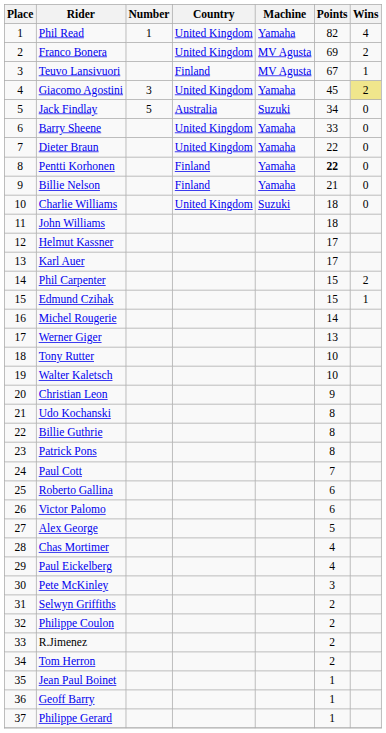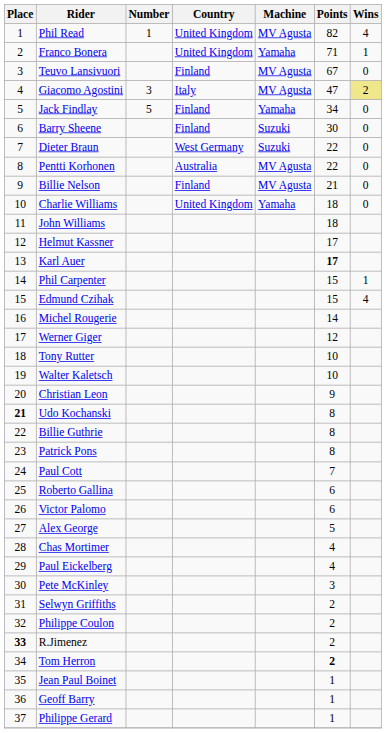 <table class="wikitable" style="font-size: 95%;">
 <tr>
 <th>Place</th>
 <th>Rider</th>
 <th>Number</th>
 <th>Country</th>
 <th>Machine</th>
 <th>Points</th>
 <th>Wins</th>
 </tr>
 <tr>
 <td align="center">1</td>
 <td> <a href='#'>Phil Read</a></td>
 <td align="center">1</td>
 <td><a href='#'>United Kingdom</a></td>
-<td><a href='#'>Yamaha</a></td>
+<td><a href='#'>MV Agusta</a></td>
 <td align="center">82</td>
 <td align="center">4</td>
 </tr>
 <tr>
 <td align="center">2</td>
 <td> <a href='#'>Franco Bonera</a></td>
 <td></td>
 <td><a href='#'>United Kingdom</a></td>
-<td><a href='#'>MV Agusta</a></td>
-<td align="center">69</td>
-<td align="center">2</td>
+<td><a href='#'>Yamaha</a></td>
+<td align="center">71</td>
+<td align="center">1</td>
 </tr>
 <tr>
 <td align="center">3</td>
 <td> <a href='#'>Teuvo Lansivuori</a></td>
 <td></td>
 <td><a href='#'>Finland</a></td>
 <td><a href='#'>MV Agusta</a></td>
 <td align="center">67</td>
-<td align="center">1</td>
+<td align="center">0</td>
 </tr>
 <tr>
 <td align="center">4</td>
 <td> <a href='#'>Giacomo Agostini</a></td>
 <td align="center">3</td>
-<td><a href='#'>United Kingdom</a></td>
-<td><a href='#'>Yamaha</a></td>
-<td align="center">45</td>
+<td><a href='#'>Italy</a></td>
+<td><a href='#'>MV Agusta</a></td>
+<td align="center">47</td>
 <td align="center" style="background: khaki;">2</td>
 </tr>
 <tr>
 <td align="center">5</td>
 <td> <a href='#'>Jack Findlay</a></td>
 <td align="center">5</td>
-<td><a href='#'>Australia</a></td>
-<td><a href='#'>Suzuki</a></td>
+<td><a href='#'>Finland</a></td>
+<td><a href='#'>Yamaha</a></td>
 <td align="center">34</td>
 <td align="center">0</td>
 </tr>
 <tr>
 <td align="center">6</td>
 <td> <a href='#'>Barry Sheene</a></td>
 <td></td>
-<td><a href='#'>United Kingdom</a></td>
-<td><a href='#'>Yamaha</a></td>
-<td align="center">33</td>
+<td><a href='#'>Finland</a></td>
+<td><a href='#'>Suzuki</a></td>
+<td align="center">30</td>
 <td align="center">0</td>
 </tr>
 <tr>
 <td align="center">7</td>
 <td> <a href='#'>Dieter Braun</a></td>
 <td></td>
-<td><a href='#'>United Kingdom</a></td>
-<td><a href='#'>Yamaha</a></td>
+<td><a href='#'>West Germany</a></td>
+<td><a href='#'>Suzuki</a></td>
 <td align="center">22</td>
 <td align="center">0</td>
 </tr>
 <tr>
 <td align="center">8</td>
 <td> <a href='#'>Pentti Korhonen</a></td>
 <td></td>
-<td><a href='#'>Finland</a></td>
-<td><a href='#'>Yamaha</a></td>
-<td align="center"><strong>22</strong></td>
+<td><a href='#'>Australia</a></td>
+<td><a href='#'>MV Agusta</a></td>
+<td align="center">22</td>
 <td align="center">0</td>
 </tr>
 <tr>
 <td align="center">9</td>
 <td> <a href='#'>Billie Nelson</a></td>
 <td></td>
 <td><a href='#'>Finland</a></td>
-<td><a href='#'>Yamaha</a></td>
+<td><a href='#'>MV Agusta</a></td>
 <td align="center">21</td>
 <td align="center">0</td>
 </tr>
 <tr>
 <td align="center">10</td>
 <td> <a href='#'>Charlie Williams</a></td>
 <td></td>
 <td><a href='#'>United Kingdom</a></td>
-<td><a href='#'>Suzuki</a></td>
+<td><a href='#'>Yamaha</a></td>
 <td align="center">18</td>
 <td align="center">0</td>
 </tr>
 <tr>
 <td align="center">11</td>
 <td><a href='#'>John Williams</a></td>
 <td align="center"></td>
 <td></td>
 <td></td>
 <td align="center">18</td>
 <td align="center"></td>
 </tr>
 <tr>
 <td align="center">12</td>
 <td><a href='#'>Helmut Kassner</a></td>
 <td align="center"></td>
 <td></td>
 <td></td>
 <td align="center">17</td>
 <td align="center"></td>
 </tr>
 <tr>
 <td align="center">13</td>
 <td><a href='#'>Karl Auer</a></td>
 <td align="center"></td>
 <td></td>
 <td></td>
-<td align="center">17</td>
+<td align="center"><strong>17</strong></td>
 <td align="center"></td>
 </tr>
 <tr>
 <td align="center">14</td>
 <td><a href='#'>Phil Carpenter</a></td>
 <td align="center"></td>
 <td></td>
 <td></td>
 <td align="center">15</td>
-<td align="center">2</td>
+<td align="center">1</td>
 </tr>
 <tr>
 <td align="center">15</td>
 <td><a href='#'>Edmund Czihak</a></td>
 <td align="center"></td>
 <td></td>
 <td></td>
 <td align="center">15</td>
-<td align="center">1</td>
+<td align="center">4</td>
 </tr>
 <tr>
 <td align="center">16</td>
 <td><a href='#'>Michel Rougerie</a></td>
 <td align="center"></td>
 <td></td>
 <td></td>
 <td align="center">14</td>
 <td align="center"></td>
 </tr>
 <tr>
 <td align="center">17</td>
 <td><a href='#'>Werner Giger</a></td>
 <td align="center"></td>
 <td></td>
 <td></td>
-<td align="center">13</td>
+<td align="center">12</td>
 <td align="center"></td>
 </tr>
 <tr>
 <td align="center">18</td>
 <td><a href='#'>Tony Rutter</a></td>
 <td align="center"></td>
 <td></td>
 <td></td>
 <td align="center">10</td>
 <td align="center"></td>
 </tr>
 <tr>
 <td align="center">19</td>
 <td><a href='#'>Walter Kaletsch</a></td>
 <td align="center"></td>
 <td></td>
 <td></td>
 <td align="center">10</td>
 <td align="center"></td>
 </tr>
 <tr>
 <td align="center">20</td>
 <td><a href='#'>Christian Leon</a></td>
 <td align="center"></td>
 <td></td>
 <td></td>
 <td align="center">9</td>
 <td align="center"></td>
 </tr>
 <tr>
-<td align="center">21</td>
+<td align="center"><strong>21</strong></td>
 <td><a href='#'>Udo Kochanski</a></td>
 <td align="center"></td>
 <td></td>
 <td></td>
 <td align="center">8</td>
 <td align="center"></td>
 </tr>
 <tr>
 <td align="center">22</td>
 <td><a href='#'>Billie Guthrie</a></td>
 <td align="center"></td>
 <td></td>
 <td></td>
 <td align="center">8</td>
 <td align="center"></td>
 </tr>
 <tr>
 <td align="center">23</td>
 <td><a href='#'>Patrick Pons</a></td>
 <td align="center"></td>
 <td></td>
 <td></td>
 <td align="center">8</td>
 <td align="center"></td>
 </tr>
 <tr>
 <td align="center">24</td>
 <td><a href='#'>Paul Cott</a></td>
 <td align="center"></td>
 <td></td>
 <td></td>
 <td align="center">7</td>
 <td align="center"></td>
 </tr>
 <tr>
 <td align="center">25</td>
 <td><a href='#'>Roberto Gallina</a></td>
 <td align="center"></td>
 <td></td>
 <td></td>
 <td align="center">6</td>
 <td align="center"></td>
 </tr>
 <tr>
 <td align="center">26</td>
 <td><a href='#'>Victor Palomo</a></td>
 <td align="center"></td>
 <td></td>
 <td></td>
 <td align="center">6</td>
 <td align="center"></td>
 </tr>
 <tr>
 <td align="center">27</td>
 <td><a href='#'>Alex George</a></td>
 <td align="center"></td>
 <td></td>
 <td></td>
 <td align="center">5</td>
 <td align="center"></td>
 </tr>
 <tr>
 <td align="center">28</td>
 <td><a href='#'>Chas Mortimer</a></td>
 <td align="center"></td>
 <td></td>
 <td></td>
 <td align="center">4</td>
 <td align="center"></td>
 </tr>
 <tr>
 <td align="center">29</td>
 <td><a href='#'>Paul Eickelberg</a></td>
 <td align="center"></td>
 <td></td>
 <td></td>
 <td align="center">4</td>
 <td align="center"></td>
 </tr>
 <tr>
 <td align="center">30</td>
 <td><a href='#'>Pete McKinley</a></td>
 <td align="center"></td>
 <td></td>
 <td></td>
 <td align="center">3</td>
 <td align="center"></td>
 </tr>
 <tr>
 <td align="center">31</td>
 <td><a href='#'>Selwyn Griffiths</a></td>
 <td align="center"></td>
 <td></td>
 <td></td>
 <td align="center">2</td>
 <td align="center"></td>
 </tr>
 <tr>
 <td align="center">32</td>
 <td><a href='#'>Philippe Coulon</a></td>
 <td align="center"></td>
 <td></td>
 <td></td>
 <td align="center">2</td>
 <td align="center"></td>
 </tr>
 <tr>
-<td align="center">33</td>
+<td align="center"><strong>33</strong></td>
 <td>R.Jimenez</td>
 <td align="center"></td>
 <td></td>
 <td></td>
 <td align="center">2</td>
 <td align="center"></td>
 </tr>
 <tr>
 <td align="center">34</td>
 <td><a href='#'>Tom Herron</a></td>
 <td align="center"></td>
 <td></td>
 <td></td>
-<td align="center">2</td>
+<td align="center"><strong>2</strong></td>
 <td align="center"></td>
 </tr>
 <tr>
 <td align="center">35</td>
 <td><a href='#'>Jean Paul Boinet</a></td>
 <td align="center"></td>
 <td></td>
 <td></td>
 <td align="center">1</td>
 <td align="center"></td>
 </tr>
 <tr>
 <td align="center">36</td>
 <td><a href='#'>Geoff Barry</a></td>
 <td align="center"></td>
 <td></td>
 <td></td>
 <td align="center">1</td>
 <td align="center"></td>
 </tr>
 <tr>
 <td align="center">37</td>
 <td><a href='#'>Philippe Gerard</a></td>
 <td align="center"></td>
 <td></td>
 <td></td>
 <td align="center">1</td>
 <td align="center"></td>
 </tr>
 <tr>
 </tr>
 </table>
